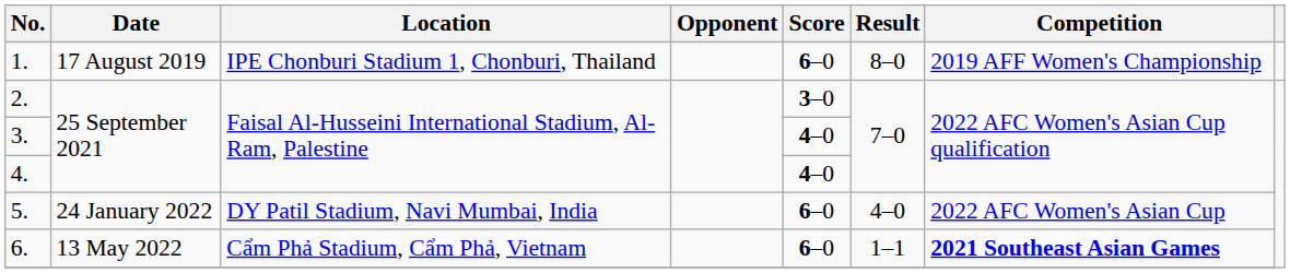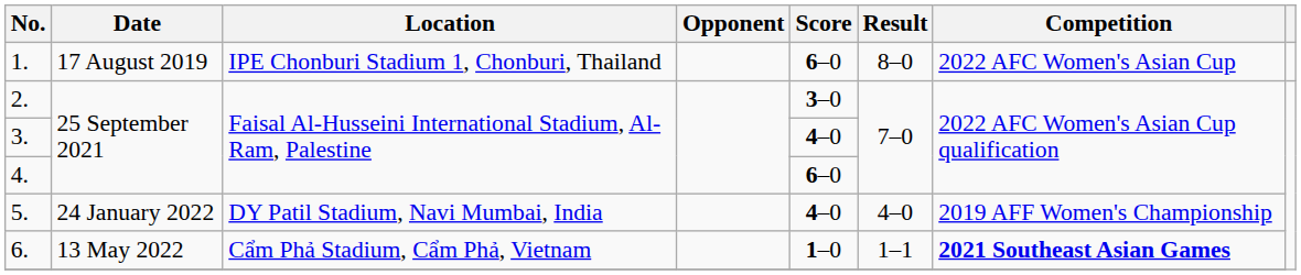 <table class="wikitable plainrowheaders">
 <tr>
 <th>No.</th>
 <th>Date</th>
 <th>Location</th>
 <th>Opponent</th>
 <th>Score</th>
 <th>Result</th>
 <th>Competition</th>
 <th></th>
 </tr>
 <tr>
 <td>1.</td>
 <td>17 August 2019</td>
 <td><a href='#'>IPE Chonburi Stadium 1</a>, <a href='#'>Chonburi</a>, Thailand</td>
 <td></td>
 <td align="center"><strong>6</strong>–0</td>
 <td align="center">8–0</td>
-<td><a href='#'>2019 AFF Women's Championship</a></td>
+<td><a href='#'>2022 AFC Women's Asian Cup</a></td>
 <td></td>
 </tr>
 <tr>
 <td>2.</td>
 <td rowspan="3">25 September 2021</td>
 <td rowspan="3"><a href='#'>Faisal Al-Husseini International Stadium</a>, <a href='#'>Al-Ram</a>, <a href='#'>Palestine</a></td>
 <td rowspan="3"></td>
 <td align=center><strong>3</strong>–0</td>
 <td rowspan="3" align=center>7–0</td>
 <td rowspan="3"><a href='#'>2022 AFC Women's Asian Cup qualification</a></td>
 </tr>
 <tr>
 <td>3.</td>
 <td align=center><strong>4</strong>–0</td>
 </tr>
 <tr>
 <td>4.</td>
-<td align=center><strong>4</strong>–0</td>
+<td align=center><strong>6</strong>–0</td>
 </tr>
 <tr>
 <td>5.</td>
 <td>24 January 2022</td>
 <td><a href='#'>DY Patil Stadium</a>, <a href='#'>Navi Mumbai</a>, <a href='#'>India</a></td>
 <td></td>
-<td align=center><strong>6</strong>–0</td>
+<td align=center><strong>4</strong>–0</td>
 <td align=center>4–0</td>
-<td><a href='#'>2022 AFC Women's Asian Cup</a></td>
+<td><a href='#'>2019 AFF Women's Championship</a></td>
 </tr>
 <tr>
 <td>6.</td>
 <td>13 May 2022</td>
 <td><a href='#'>Cẩm Phả Stadium</a>, <a href='#'>Cẩm Phả</a>, <a href='#'>Vietnam</a></td>
 <td></td>
-<td align=center><strong>6</strong>–0</td>
+<td align=center><strong>1</strong>–0</td>
 <td align=center>1–1</td>
 <td><strong><a href='#'>2021 Southeast Asian Games</a></strong></td>
 </tr>
 <tr>
 </tr>
 </table>
